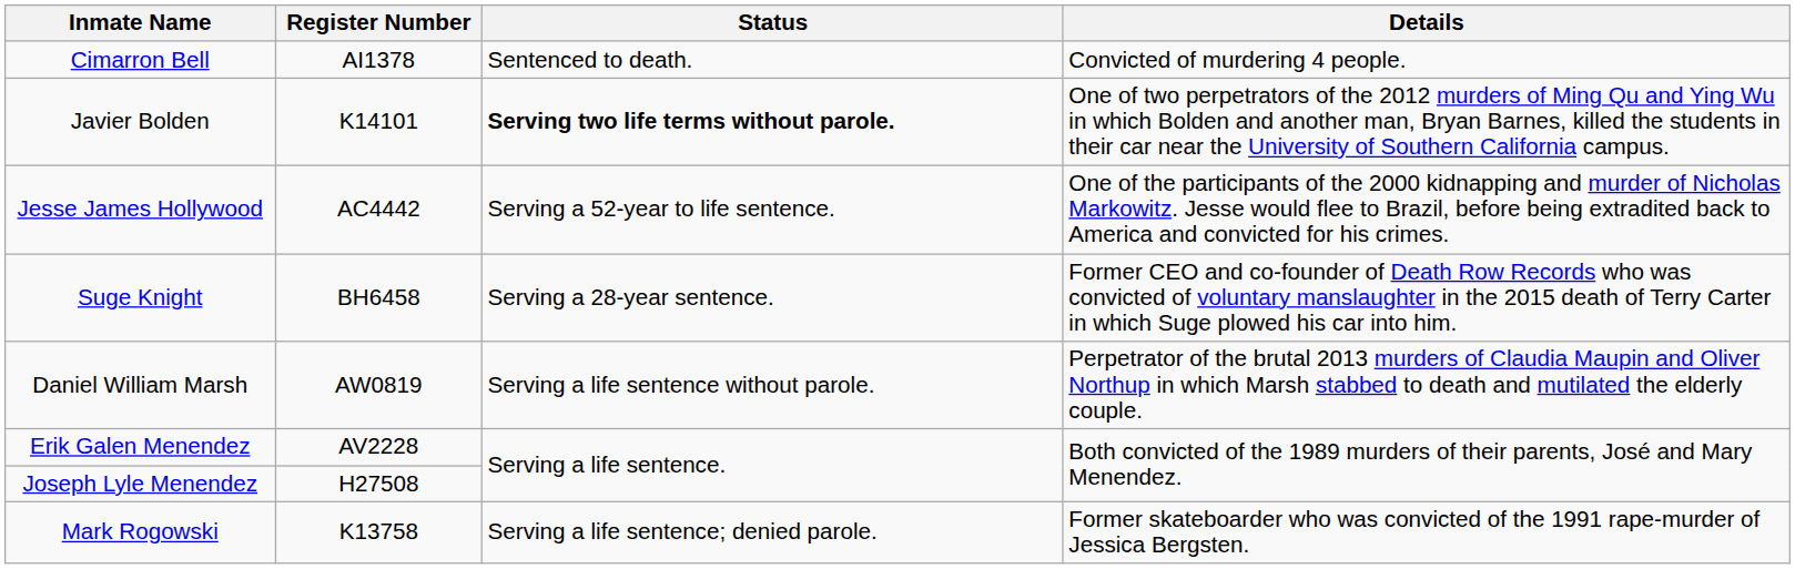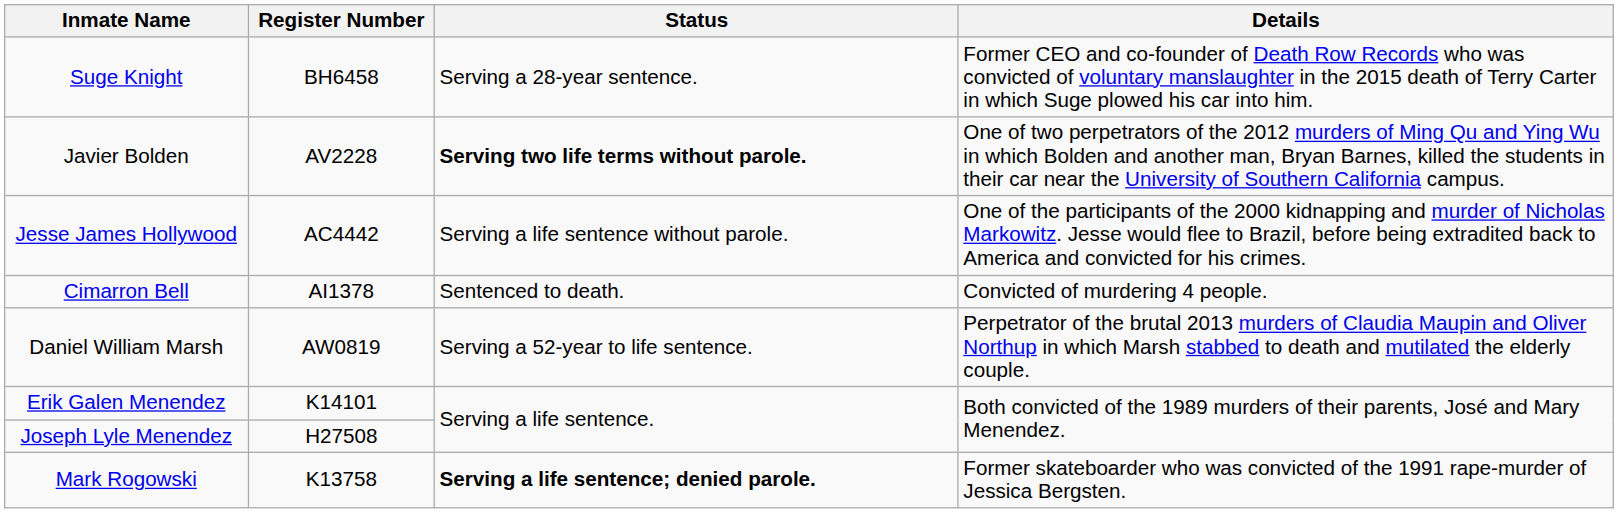 <table class="wikitable sortable">
 <tr>
 <th width=13%>Inmate Name</th>
 <th width=10%>Register Number</th>
 <th width=28%>Status</th>
 <th width=35%>Details</th>
 </tr>
 <tr>
+<td style="text-align:center;"><a href='#'>Suge Knight</a></td>
+<td style="text-align:center;">BH6458</td>
+<td>Serving a 28-year sentence.</td>
+<td>Former CEO and co-founder of <a href='#'>Death Row Records</a> who was convicted of <a href='#'>voluntary manslaughter</a> in the 2015 death of Terry Carter in which Suge plowed his car into him.</td>
+</tr>
+<tr>
+<td style="text-align:center;">Javier Bolden</td>
+<td style="text-align:center;">AV2228</td>
+<td><strong>Serving two life terms without parole.</strong></td>
+<td>One of two perpetrators of the 2012 <a href='#'>murders of Ming Qu and Ying Wu</a> in which Bolden and another man, Bryan Barnes, killed the students in their car near the <a href='#'>University of Southern California</a> campus.</td>
+</tr>
+<tr>
+<td style="text-align:center;"><a href='#'>Jesse James Hollywood</a></td>
+<td style="text-align:center;">AC4442</td>
+<td>Serving a life sentence without parole.</td>
+<td>One of the participants of the 2000 kidnapping and <a href='#'>murder of Nicholas Markowitz</a>. Jesse would flee to Brazil, before being extradited back to America and convicted for his crimes.</td>
+</tr>
+<tr>
 <td style="text-align:center;"><a href='#'>Cimarron Bell</a></td>
 <td style="text-align:center;">AI1378</td>
 <td>Sentenced to death.</td>
 <td>Convicted of murdering 4 people.</td>
 </tr>
 <tr>
-<td style="text-align:center;">Javier Bolden</td>
-<td style="text-align:center;">K14101</td>
-<td><strong>Serving two life terms without parole.</strong></td>
-<td>One of two perpetrators of the 2012 <a href='#'>murders of Ming Qu and Ying Wu</a> in which Bolden and another man, Bryan Barnes, killed the students in their car near the <a href='#'>University of Southern California</a> campus.</td>
-</tr>
-<tr>
-<td style="text-align:center;"><a href='#'>Jesse James Hollywood</a></td>
-<td style="text-align:center;">AC4442</td>
-<td>Serving a 52-year to life sentence.</td>
-<td>One of the participants of the 2000 kidnapping and <a href='#'>murder of Nicholas Markowitz</a>. Jesse would flee to Brazil, before being extradited back to America and convicted for his crimes.</td>
-</tr>
-<tr>
-<td style="text-align:center;"><a href='#'>Suge Knight</a></td>
-<td style="text-align:center;">BH6458</td>
-<td>Serving a 28-year sentence.</td>
-<td>Former CEO and co-founder of <a href='#'>Death Row Records</a> who was convicted of <a href='#'>voluntary manslaughter</a> in the 2015 death of Terry Carter in which Suge plowed his car into him.</td>
-</tr>
-<tr>
 <td style="text-align:center;">Daniel William Marsh</td>
 <td style="text-align:center;">AW0819</td>
-<td>Serving a life sentence without parole.</td>
+<td>Serving a 52-year to life sentence.</td>
 <td>Perpetrator of the brutal 2013 <a href='#'>murders of Claudia Maupin and Oliver Northup</a> in which Marsh <a href='#'>stabbed</a> to death and <a href='#'>mutilated</a> the elderly couple.</td>
 </tr>
 <tr>
 <td style="text-align:center;"><a href='#'>Erik Galen Menendez</a></td>
-<td style="text-align:center;">AV2228</td>
+<td style="text-align:center;">K14101</td>
 <td rowspan=2>Serving a life sentence.</td>
 <td rowspan=2>Both convicted of the 1989 murders of their parents, José and Mary Menendez.</td>
 </tr>
 <tr>
 <td style="text-align:center;"><a href='#'>Joseph Lyle Menendez</a></td>
 <td style="text-align:center;">H27508</td>
 </tr>
 <tr>
 <td style="text-align:center;"><a href='#'>Mark Rogowski</a></td>
 <td style="text-align:center;">K13758</td>
-<td>Serving a life sentence; denied parole.</td>
+<td><strong>Serving a life sentence; denied parole.</strong></td>
 <td>Former skateboarder who was convicted of the 1991 rape-murder of Jessica Bergsten.</td>
 </tr>
 </table>
